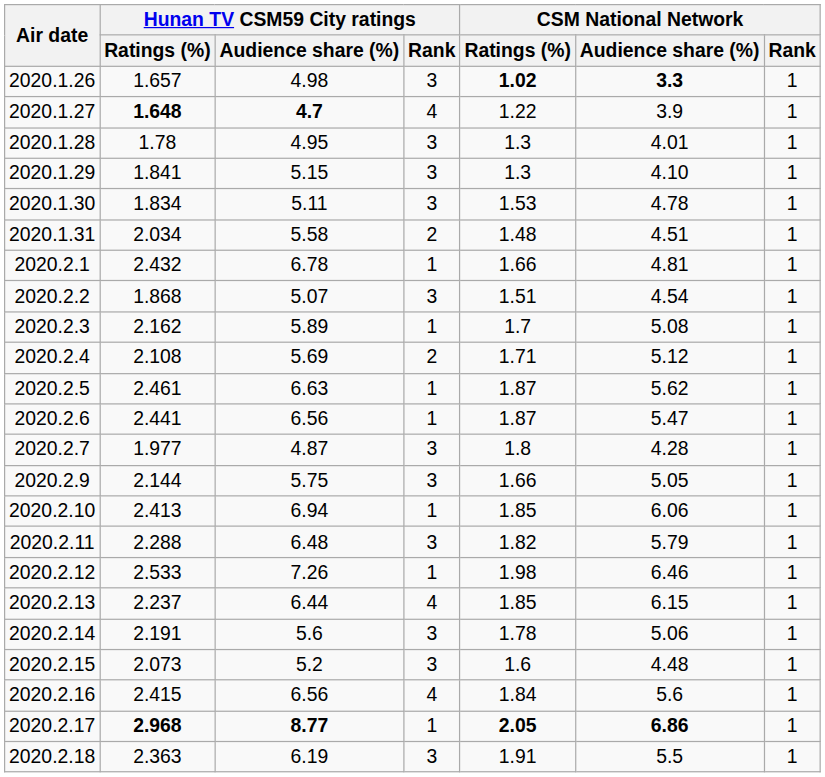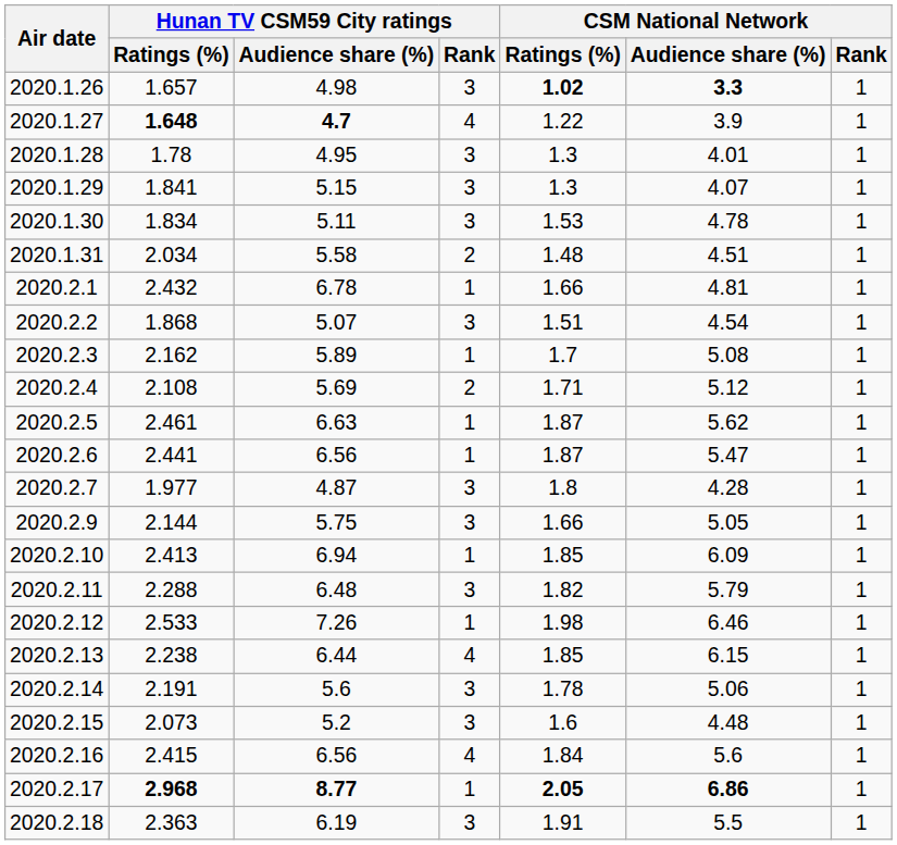 <table class="wikitable sortable mw-collapsible jquery-tablesorter" style="text-align:center">
 <tr>
 <th rowspan="2">Air date</th>
 <th colspan="3"><a href='#'>Hunan TV</a> CSM59 City ratings</th>
 <th colspan="3" rowspan="1">CSM National Network</th>
 </tr>
 <tr>
 <th colspan="1" rowspan="1">Ratings (%)</th>
 <th colspan="1" rowspan="1">Audience share (%)</th>
 <th colspan="1" rowspan="1">Rank</th>
 <th colspan="1" rowspan="1">Ratings (%)</th>
 <th colspan="1" rowspan="1">Audience share (%)</th>
 <th colspan="1" rowspan="1">Rank</th>
 </tr>
 <tr>
 <td>2020.1.26</td>
 <td>1.657</td>
 <td>4.98</td>
 <td>3</td>
 <td><strong><span>1.02</span></strong></td>
 <td><strong><span>3.3</span></strong></td>
 <td>1</td>
 </tr>
 <tr>
 <td>2020.1.27</td>
 <td><strong><span>1.648</span></strong></td>
 <td><strong><span>4.7</span></strong></td>
 <td>4</td>
 <td>1.22</td>
 <td>3.9</td>
 <td>1</td>
 </tr>
 <tr>
 <td>2020.1.28</td>
 <td>1.78</td>
 <td>4.95</td>
 <td>3</td>
 <td>1.3</td>
 <td>4.01</td>
 <td>1</td>
 </tr>
 <tr>
 <td>2020.1.29</td>
 <td>1.841</td>
 <td>5.15</td>
 <td>3</td>
 <td>1.3</td>
-<td>4.10</td>
+<td>4.07</td>
 <td>1</td>
 </tr>
 <tr>
 <td>2020.1.30</td>
 <td>1.834</td>
 <td>5.11</td>
 <td>3</td>
 <td>1.53</td>
 <td>4.78</td>
 <td>1</td>
 </tr>
 <tr>
 <td>2020.1.31</td>
 <td>2.034</td>
 <td>5.58</td>
 <td>2</td>
 <td>1.48</td>
 <td>4.51</td>
 <td>1</td>
 </tr>
 <tr>
 <td>2020.2.1</td>
 <td>2.432</td>
 <td>6.78</td>
 <td>1</td>
 <td>1.66</td>
 <td>4.81</td>
 <td>1</td>
 </tr>
 <tr>
 <td>2020.2.2</td>
 <td>1.868</td>
 <td>5.07</td>
 <td>3</td>
 <td>1.51</td>
 <td>4.54</td>
 <td>1</td>
 </tr>
 <tr>
 <td>2020.2.3</td>
 <td>2.162</td>
 <td>5.89</td>
 <td>1</td>
 <td>1.7</td>
 <td>5.08</td>
 <td>1</td>
 </tr>
 <tr>
 <td>2020.2.4</td>
 <td>2.108</td>
 <td>5.69</td>
 <td>2</td>
 <td>1.71</td>
 <td>5.12</td>
 <td>1</td>
 </tr>
 <tr>
 <td>2020.2.5</td>
 <td>2.461</td>
 <td>6.63</td>
 <td>1</td>
 <td>1.87</td>
 <td>5.62</td>
 <td>1</td>
 </tr>
 <tr>
 <td>2020.2.6</td>
 <td>2.441</td>
 <td>6.56</td>
 <td>1</td>
 <td>1.87</td>
 <td>5.47</td>
 <td>1</td>
 </tr>
 <tr>
 <td>2020.2.7</td>
 <td>1.977</td>
 <td>4.87</td>
 <td>3</td>
 <td>1.8</td>
 <td>4.28</td>
 <td>1</td>
 </tr>
 <tr>
 <td>2020.2.9</td>
 <td>2.144</td>
 <td>5.75</td>
 <td>3</td>
 <td>1.66</td>
 <td>5.05</td>
 <td>1</td>
 </tr>
 <tr>
 <td>2020.2.10</td>
 <td>2.413</td>
 <td>6.94</td>
 <td>1</td>
 <td>1.85</td>
-<td>6.06</td>
+<td>6.09</td>
 <td>1</td>
 </tr>
 <tr>
 <td>2020.2.11</td>
 <td>2.288</td>
 <td>6.48</td>
 <td>3</td>
 <td>1.82</td>
 <td>5.79</td>
 <td>1</td>
 </tr>
 <tr>
 <td>2020.2.12</td>
 <td>2.533</td>
 <td>7.26</td>
 <td>1</td>
 <td>1.98</td>
 <td>6.46</td>
 <td>1</td>
 </tr>
 <tr>
 <td>2020.2.13</td>
-<td>2.237</td>
+<td>2.238</td>
 <td>6.44</td>
 <td>4</td>
 <td>1.85</td>
 <td>6.15</td>
 <td>1</td>
 </tr>
 <tr>
 <td>2020.2.14</td>
 <td>2.191</td>
 <td>5.6</td>
 <td>3</td>
 <td>1.78</td>
 <td>5.06</td>
 <td>1</td>
 </tr>
 <tr>
 <td>2020.2.15</td>
 <td>2.073</td>
 <td>5.2</td>
 <td>3</td>
 <td>1.6</td>
 <td>4.48</td>
 <td>1</td>
 </tr>
 <tr>
 <td>2020.2.16</td>
 <td>2.415</td>
 <td>6.56</td>
 <td>4</td>
 <td>1.84</td>
 <td>5.6</td>
 <td>1</td>
 </tr>
 <tr>
 <td>2020.2.17</td>
 <td><strong><span>2.968</span></strong></td>
 <td><strong><span>8.77</span></strong></td>
 <td>1</td>
 <td><strong><span>2.05</span></strong></td>
 <td><strong><span>6.86</span></strong></td>
 <td>1</td>
 </tr>
 <tr>
 <td>2020.2.18</td>
 <td>2.363</td>
 <td>6.19</td>
 <td>3</td>
 <td>1.91</td>
 <td>5.5</td>
 <td>1</td>
 </tr>
 </table>
